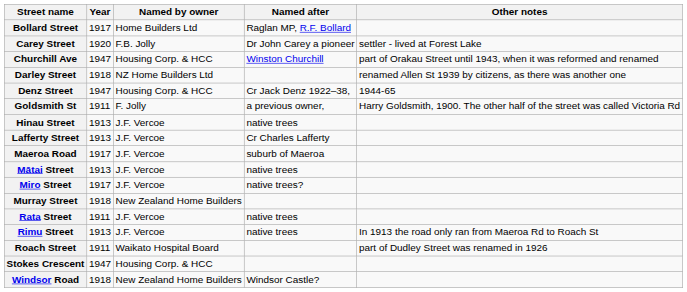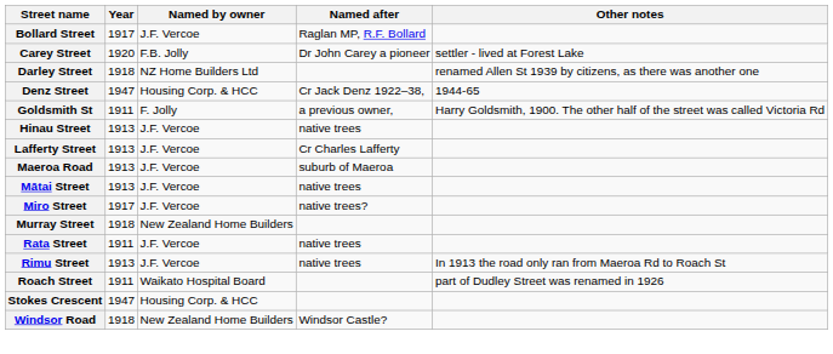 <table class="wikitable sortable" border="1">
 <tr>
 <th>Street name</th>
 <th><strong>Year</strong></th>
 <th><strong>Named by owner</strong></th>
 <th><strong>Named after</strong></th>
 <th><strong>Other notes</strong></th>
 </tr>
 <tr>
 <th>Bollard Street</th>
 <td>1917</td>
-<td>Home Builders Ltd</td>
+<td>J.F. Vercoe</td>
 <td>Raglan MP, <a href='#'>R.F. Bollard</a></td>
 <td></td>
 </tr>
 <tr>
 <th>Carey Street</th>
 <td>1920</td>
 <td>F.B. Jolly</td>
 <td>Dr John Carey a pioneer</td>
 <td>settler - lived at Forest Lake</td>
-</tr>
-<tr>
-<th>Churchill Ave</th>
-<td>1947</td>
-<td>Housing Corp. & HCC</td>
-<td><a href='#'>Winston Churchill</a></td>
-<td>part of Orakau Street until 1943, when it was reformed and renamed</td>
 </tr>
 <tr>
 <th>Darley Street</th>
 <td>1918</td>
 <td>NZ Home Builders Ltd</td>
 <td></td>
 <td>renamed Allen St 1939 by citizens, as there was another one</td>
 </tr>
 <tr>
 <th>Denz Street</th>
 <td>1947</td>
 <td>Housing Corp. & HCC</td>
 <td>Cr Jack Denz 1922–38,</td>
 <td>1944-65</td>
 </tr>
 <tr>
 <th>Goldsmith St</th>
 <td>1911</td>
 <td>F. Jolly</td>
 <td>a previous owner,</td>
 <td>Harry Goldsmith, 1900. The other half of the street was called Victoria Rd</td>
 </tr>
 <tr>
 <th>Hinau Street</th>
 <td>1913</td>
 <td>J.F. Vercoe</td>
 <td>native trees</td>
 <td></td>
 </tr>
 <tr>
 <th>Lafferty Street</th>
 <td>1913</td>
 <td>J.F. Vercoe</td>
 <td>Cr Charles Lafferty</td>
 <td></td>
 </tr>
 <tr>
 <th>Maeroa Road</th>
-<td>1917</td>
+<td>1913</td>
 <td>J.F. Vercoe</td>
 <td>suburb of Maeroa</td>
 <td></td>
 </tr>
 <tr>
 <th><a href='#'>Mātai</a> Street</th>
 <td>1913</td>
 <td>J.F. Vercoe</td>
 <td>native trees</td>
 <td></td>
 </tr>
 <tr>
 <th><a href='#'>Miro</a> Street</th>
 <td>1917</td>
 <td>J.F. Vercoe</td>
 <td>native trees?</td>
 <td></td>
 </tr>
 <tr>
 <th>Murray Street</th>
 <td>1918</td>
 <td>New Zealand Home Builders</td>
 <td></td>
 <td></td>
 </tr>
 <tr>
 <th><a href='#'>Rata</a> Street</th>
 <td>1911</td>
 <td>J.F. Vercoe</td>
 <td>native trees</td>
 <td></td>
 </tr>
 <tr>
 <th><a href='#'>Rimu</a> Street</th>
 <td>1913</td>
 <td>J.F. Vercoe</td>
 <td>native trees</td>
 <td>In 1913 the road only ran from Maeroa Rd to Roach St</td>
 </tr>
 <tr>
 <th>Roach Street</th>
 <td>1911</td>
 <td>Waikato Hospital Board</td>
 <td></td>
 <td>part of Dudley Street was renamed in 1926</td>
 </tr>
 <tr>
 <th>Stokes Crescent</th>
 <td>1947</td>
 <td>Housing Corp. & HCC</td>
 <td></td>
 <td></td>
 </tr>
 <tr>
 <th><a href='#'>Windsor</a> Road</th>
 <td>1918</td>
 <td>New Zealand Home Builders</td>
 <td>Windsor Castle?</td>
 <td></td>
 </tr>
 </table>
